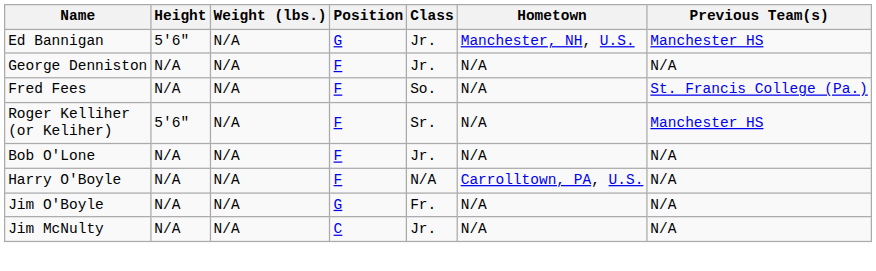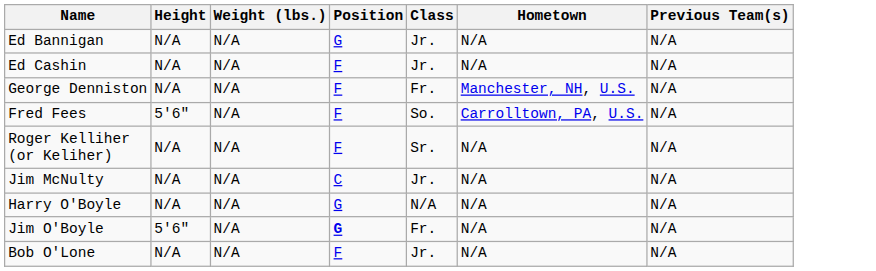 <table class="wikitable" style="font-size: 90%">
 <tr>
 <th>Name</th>
 <th>Height</th>
 <th>Weight (lbs.)</th>
 <th>Position</th>
 <th>Class</th>
 <th>Hometown</th>
 <th>Previous Team(s)</th>
 </tr>
 <tr>
 <td>Ed Bannigan</td>
-<td>5'6"</td>
+<td>N/A</td>
 <td>N/A</td>
 <td><a href='#'>G</a></td>
 <td>Jr.</td>
-<td><a href='#'>Manchester, NH</a>, <a href='#'>U.S.</a></td>
-<td><a href='#'>Manchester HS</a></td>
+<td>N/A</td>
+<td>N/A</td>
 </tr>
 <tr>
-<td>George Denniston</td>
+<td>Ed Cashin</td>
 <td>N/A</td>
 <td>N/A</td>
 <td><a href='#'>F</a></td>
 <td>Jr.</td>
 <td>N/A</td>
 <td>N/A</td>
 </tr>
 <tr>
-<td>Fred Fees</td>
+<td>George Denniston</td>
 <td>N/A</td>
 <td>N/A</td>
 <td><a href='#'>F</a></td>
-<td>So.</td>
+<td>Fr.</td>
+<td><a href='#'>Manchester, NH</a>, <a href='#'>U.S.</a></td>
 <td>N/A</td>
-<td><a href='#'>St. Francis College (Pa.)</a></td>
 </tr>
 <tr>
-<td>Roger Kelliher<br>(or Keliher)</td>
+<td>Fred Fees</td>
 <td>5'6"</td>
 <td>N/A</td>
 <td><a href='#'>F</a></td>
-<td>Sr.</td>
-<td>N/A</td>
-<td><a href='#'>Manchester HS</a></td>
-</tr>
-<tr>
-<td>Bob O'Lone</td>
-<td>N/A</td>
-<td>N/A</td>
-<td><a href='#'>F</a></td>
-<td>Jr.</td>
-<td>N/A</td>
-<td>N/A</td>
-</tr>
-<tr>
-<td>Harry O'Boyle</td>
-<td>N/A</td>
-<td>N/A</td>
-<td><a href='#'>F</a></td>
-<td>N/A</td>
+<td>So.</td>
 <td><a href='#'>Carrolltown, PA</a>, <a href='#'>U.S.</a></td>
 <td>N/A</td>
 </tr>
 <tr>
-<td>Jim O'Boyle</td>
+<td>Roger Kelliher<br>(or Keliher)</td>
 <td>N/A</td>
 <td>N/A</td>
-<td><a href='#'>G</a></td>
-<td>Fr.</td>
+<td><a href='#'>F</a></td>
+<td>Sr.</td>
 <td>N/A</td>
 <td>N/A</td>
 </tr>
 <tr>
 <td>Jim McNulty</td>
 <td>N/A</td>
 <td>N/A</td>
 <td><a href='#'>C</a></td>
 <td>Jr.</td>
 <td>N/A</td>
 <td>N/A</td>
 </tr>
+<tr>
+<td>Harry O'Boyle</td>
+<td>N/A</td>
+<td>N/A</td>
+<td><a href='#'>G</a></td>
+<td>N/A</td>
+<td>N/A</td>
+<td>N/A</td>
+</tr>
+<tr>
+<td>Jim O'Boyle</td>
+<td>5'6"</td>
+<td>N/A</td>
+<td><strong><a href='#'>G</a></strong></td>
+<td>Fr.</td>
+<td>N/A</td>
+<td>N/A</td>
+</tr>
+<tr>
+<td>Bob O'Lone</td>
+<td>N/A</td>
+<td>N/A</td>
+<td><a href='#'>F</a></td>
+<td>Jr.</td>
+<td>N/A</td>
+<td>N/A</td>
+</tr>
 </table>
